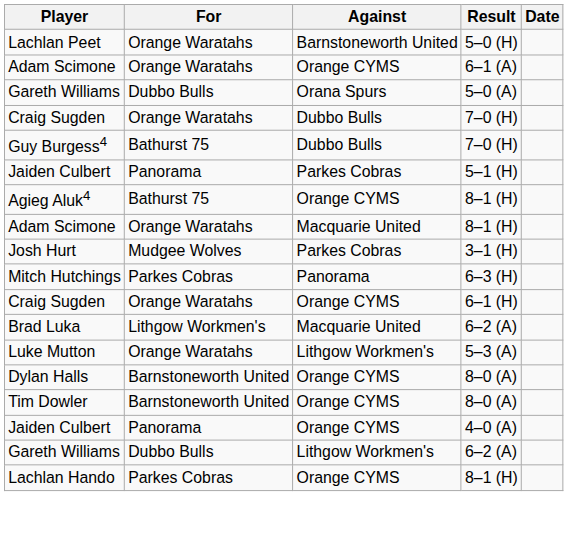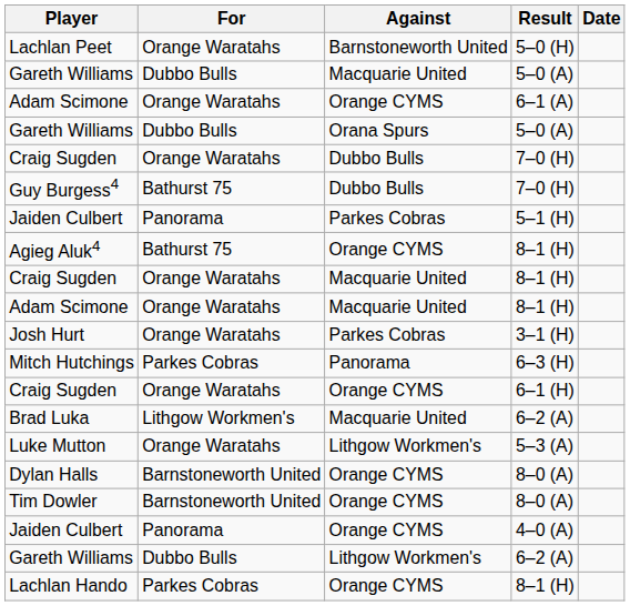 <table class="wikitable">
 <tr>
 <th>Player</th>
 <th>For</th>
 <th>Against</th>
 <th>Result</th>
 <th>Date</th>
 </tr>
 <tr>
 <td>Lachlan Peet</td>
 <td>Orange Waratahs</td>
 <td>Barnstoneworth United</td>
 <td>5–0 (H)</td>
+<td></td>
+</tr>
+<tr>
+<td>Gareth Williams</td>
+<td>Dubbo Bulls</td>
+<td>Macquarie United</td>
+<td>5–0 (A)</td>
 <td></td>
 </tr>
 <tr>
 <td>Adam Scimone</td>
 <td>Orange Waratahs</td>
 <td>Orange CYMS</td>
 <td>6–1 (A)</td>
 <td></td>
 </tr>
 <tr>
 <td>Gareth Williams</td>
 <td>Dubbo Bulls</td>
 <td>Orana Spurs</td>
 <td>5–0 (A)</td>
 <td></td>
 </tr>
 <tr>
 <td>Craig Sugden</td>
 <td>Orange Waratahs</td>
 <td>Dubbo Bulls</td>
 <td>7–0 (H)</td>
 <td></td>
 </tr>
 <tr>
 <td>Guy Burgess<sup>4</sup></td>
 <td>Bathurst 75</td>
 <td>Dubbo Bulls</td>
 <td>7–0 (H)</td>
 <td></td>
 </tr>
 <tr>
 <td>Jaiden Culbert</td>
 <td>Panorama</td>
 <td>Parkes Cobras</td>
 <td>5–1 (H)</td>
 <td></td>
 </tr>
 <tr>
 <td>Agieg Aluk<sup>4</sup></td>
 <td>Bathurst 75</td>
 <td>Orange CYMS</td>
 <td>8–1 (H)</td>
 <td></td>
 </tr>
 <tr>
+<td>Craig Sugden</td>
+<td>Orange Waratahs</td>
+<td>Macquarie United</td>
+<td>8–1 (H)</td>
+<td></td>
+</tr>
+<tr>
 <td>Adam Scimone</td>
 <td>Orange Waratahs</td>
 <td>Macquarie United</td>
 <td>8–1 (H)</td>
 <td></td>
 </tr>
 <tr>
 <td>Josh Hurt</td>
-<td>Mudgee Wolves</td>
+<td>Orange Waratahs</td>
 <td>Parkes Cobras</td>
 <td>3–1 (H)</td>
 <td></td>
 </tr>
 <tr>
 <td>Mitch Hutchings</td>
 <td>Parkes Cobras</td>
 <td>Panorama</td>
 <td>6–3 (H)</td>
 <td></td>
 </tr>
 <tr>
 <td>Craig Sugden</td>
 <td>Orange Waratahs</td>
 <td>Orange CYMS</td>
 <td>6–1 (H)</td>
 <td></td>
 </tr>
 <tr>
 <td>Brad Luka</td>
 <td>Lithgow Workmen's</td>
 <td>Macquarie United</td>
 <td>6–2 (A)</td>
 <td></td>
 </tr>
 <tr>
 <td>Luke Mutton</td>
 <td>Orange Waratahs</td>
 <td>Lithgow Workmen's</td>
 <td>5–3 (A)</td>
 <td></td>
 </tr>
 <tr>
 <td>Dylan Halls</td>
 <td>Barnstoneworth United</td>
 <td>Orange CYMS</td>
 <td>8–0 (A)</td>
 <td></td>
 </tr>
 <tr>
 <td>Tim Dowler</td>
 <td>Barnstoneworth United</td>
 <td>Orange CYMS</td>
 <td>8–0 (A)</td>
 <td></td>
 </tr>
 <tr>
 <td>Jaiden Culbert</td>
 <td>Panorama</td>
 <td>Orange CYMS</td>
 <td>4–0 (A)</td>
 <td></td>
 </tr>
 <tr>
 <td>Gareth Williams</td>
 <td>Dubbo Bulls</td>
 <td>Lithgow Workmen's</td>
 <td>6–2 (A)</td>
 <td></td>
 </tr>
 <tr>
 <td>Lachlan Hando</td>
 <td>Parkes Cobras</td>
 <td>Orange CYMS</td>
 <td>8–1 (H)</td>
 <td></td>
 </tr>
 </table>
